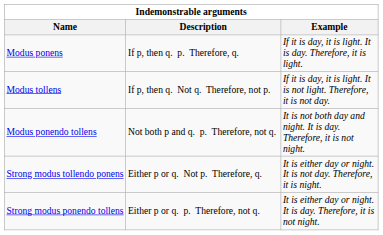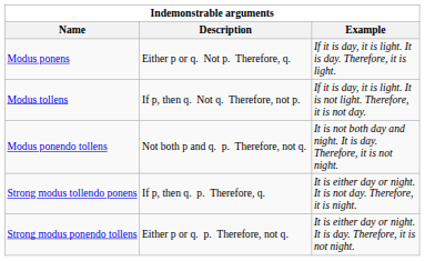 <table class="wikitable" style="margin:1.0em auto;">
 <tr>
 <th colspan="4" style="background:white;text-align:center;">Indemonstrable arguments</th>
 </tr>
 <tr>
 <th>Name</th>
 <th>Description</th>
 <th>Example</th>
 </tr>
 <tr>
 <td style="white-space:nowrap;"><a href='#'>Modus ponens</a></td>
-<td style="white-space:nowrap;">If p, then q.  p.  Therefore, q.</td>
+<td style="white-space:nowrap;">Either p or q.  Not p.  Therefore, q.</td>
 <td><em>If it is day, it is light. It is day. Therefore, it is light.</em></td>
 </tr>
 <tr>
 <td style="white-space:nowrap;"><a href='#'>Modus tollens</a></td>
 <td style="white-space:nowrap;">If p, then q.  Not q.  Therefore, not p.</td>
 <td><em>If it is day, it is light. It is not light. Therefore, it is not day.</em></td>
 </tr>
 <tr>
 <td style="white-space:nowrap;"><a href='#'>Modus ponendo tollens</a></td>
 <td style="white-space:nowrap;">Not both p and q.  p.  Therefore, not q. </td>
 <td><em>It is not both day and night. It is day. Therefore, it is not night.</em> </td>
 </tr>
 <tr>
 <td style="white-space:nowrap;"><a href='#'>Strong modus tollendo ponens</a></td>
-<td style="white-space:nowrap;">Either p or q.  Not p.  Therefore, q.</td>
+<td style="white-space:nowrap;">If p, then q.  p.  Therefore, q.</td>
 <td><em>It is either day or night. It is not day. Therefore, it is night.</em></td>
 </tr>
 <tr>
 <td style="white-space:nowrap;"><a href='#'>Strong modus ponendo tollens</a></td>
 <td style="white-space:nowrap;">Either p or q.  p.  Therefore, not q.</td>
 <td><em>It is either day or night. It is day. Therefore, it is not night.</em></td>
 </tr>
 </table>
